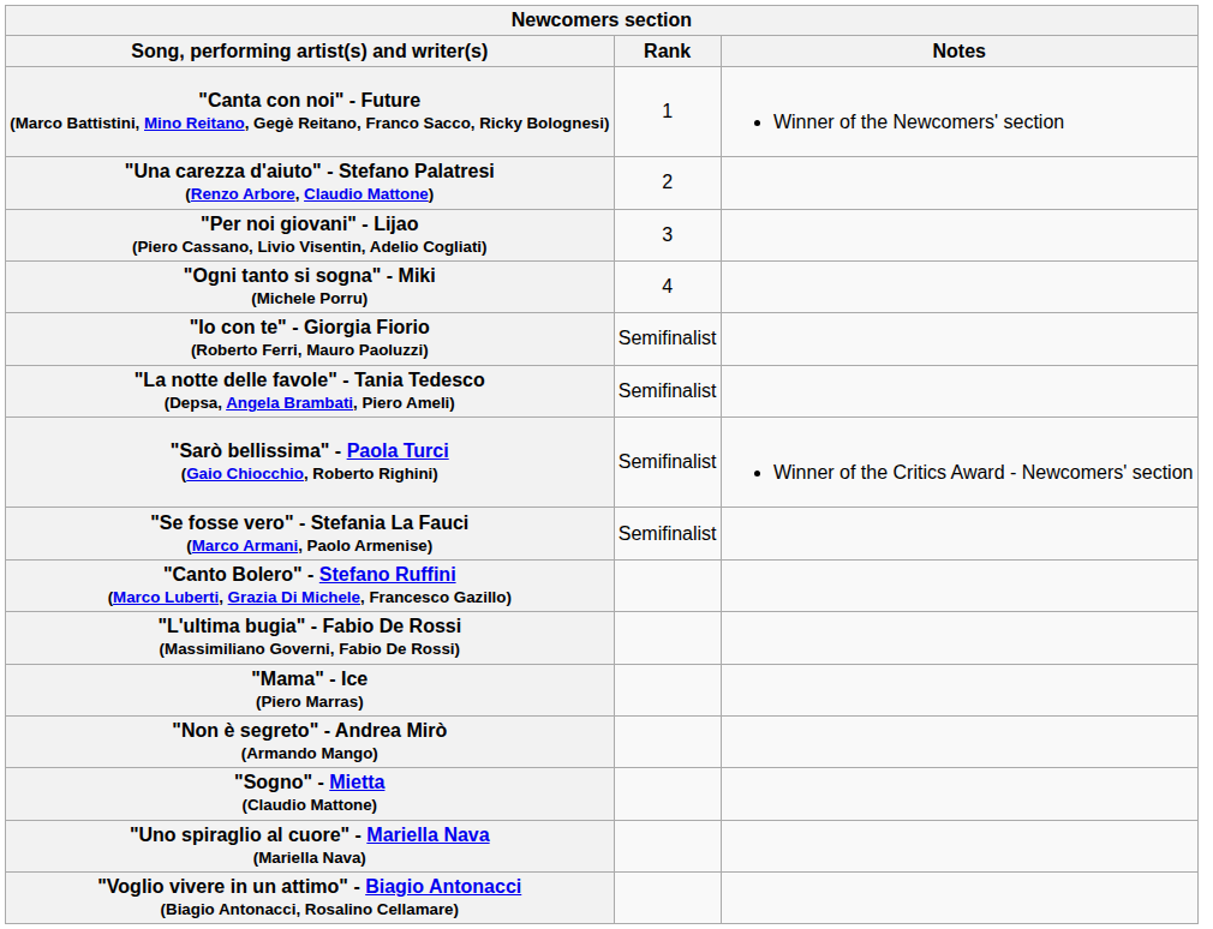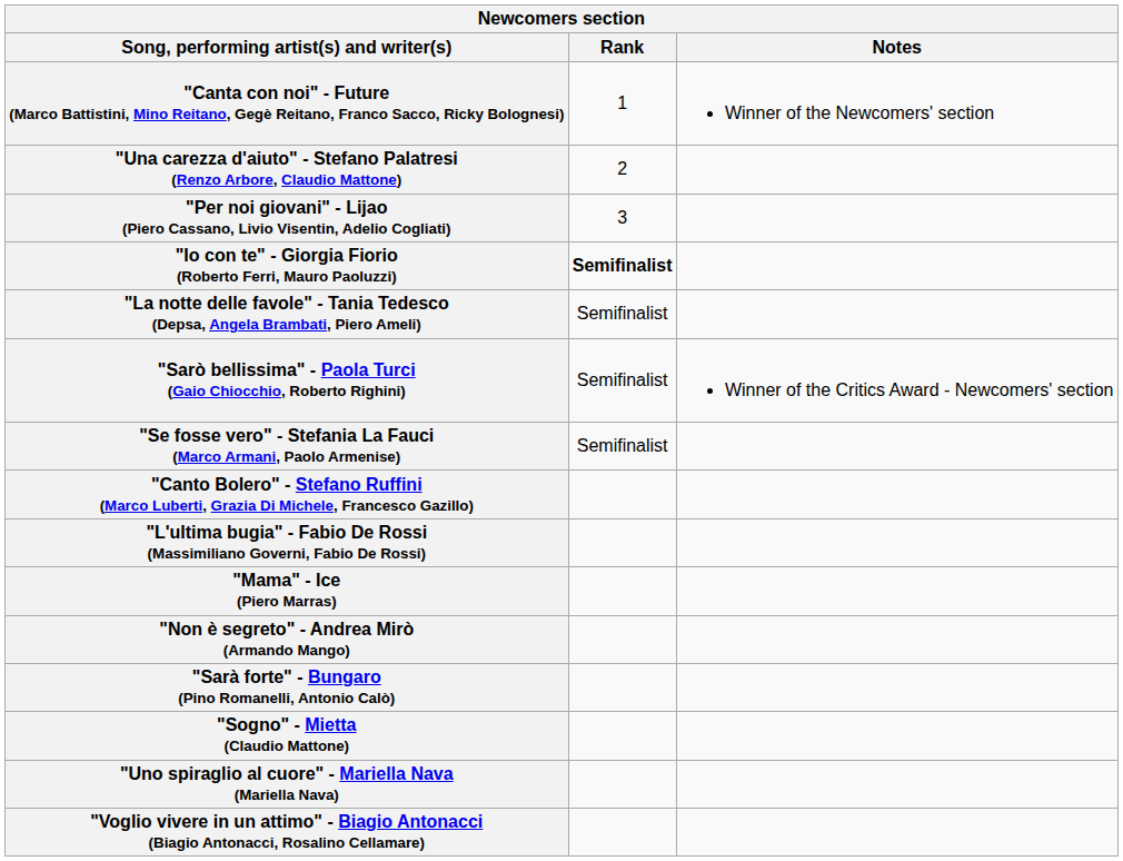 <table class="plainrowheaders wikitable">
 <tr>
 <th colspan="3">Newcomers section </th>
 </tr>
 <tr>
 <th>Song, performing artist(s) and writer(s)</th>
 <th>Rank</th>
 <th>Notes</th>
 </tr>
 <tr>
 <th scope="row">"Canta con noi" - Future   <br><small> (Marco Battistini, <a href='#'>Mino Reitano</a>, Gegè Reitano, Franco Sacco, Ricky Bolognesi)</small></th>
 <td style="text-align:center;">1</td>
 <td><br><ul><li>Winner of the Newcomers' section</li></ul></td>
 </tr>
 <tr>
 <th scope="row">"Una carezza d'aiuto" - Stefano Palatresi <br><small> (<a href='#'>Renzo Arbore</a>, <a href='#'>Claudio Mattone</a>)</small></th>
 <td style="text-align:center;">2</td>
 <td></td>
 </tr>
 <tr>
 <th scope="row">"Per noi giovani" - Lijao <br><small> (Piero Cassano, Livio Visentin, Adelio Cogliati)</small></th>
 <td style="text-align:center;">3</td>
 <td></td>
 </tr>
 <tr>
-<th scope="row">"Ogni tanto si sogna" -  Miki <br><small>  (Michele Porru)</small></th>
-<td style="text-align:center;">4</td>
-<td></td>
-</tr>
-<tr>
 <th scope="row">"Io con te" -   Giorgia Fiorio  <br><small> (Roberto Ferri, Mauro Paoluzzi)</small></th>
-<td style="text-align:center;">Semifinalist</td>
+<td style="text-align:center;"><strong>Semifinalist</strong></td>
 <td></td>
 </tr>
 <tr>
 <th scope="row">"La notte delle favole" - Tania Tedesco <br><small> (Depsa, <a href='#'>Angela Brambati</a>, Piero Ameli) </small></th>
 <td style="text-align:center;">Semifinalist</td>
 <td></td>
 </tr>
 <tr>
 <th scope="row">"Sarò bellissima" - <a href='#'>Paola Turci</a> <br><small> (<a href='#'>Gaio Chiocchio</a>, Roberto Righini) </small></th>
 <td style="text-align:center;">Semifinalist</td>
 <td><br><ul><li>Winner of the Critics Award - Newcomers' section</li></ul></td>
 </tr>
 <tr>
 <th scope="row">"Se fosse vero" -  Stefania La Fauci <br><small> (<a href='#'>Marco Armani</a>, Paolo Armenise) </small></th>
 <td style="text-align:center;">Semifinalist</td>
 <td></td>
 </tr>
 <tr>
 <th scope="row">"Canto Bolero" -  <a href='#'>Stefano Ruffini</a> <br><small> (<a href='#'>Marco Luberti</a>, <a href='#'>Grazia Di Michele</a>, Francesco Gazillo) </small></th>
 <td></td>
 <td></td>
 </tr>
 <tr>
 <th scope="row">"L'ultima bugia" - Fabio De Rossi  <br><small> (Massimiliano Governi, Fabio De Rossi) </small></th>
 <td></td>
 <td></td>
 </tr>
 <tr>
 <th scope="row">"Mama" - Ice <br><small> (Piero Marras) </small></th>
 <td></td>
 <td></td>
 </tr>
 <tr>
 <th scope="row">"Non è segreto" - Andrea Mirò <br><small> (Armando Mango) </small></th>
 <td></td>
 <td></td>
 </tr>
 <tr>
+<th scope="row">"Sarà forte" - <a href='#'>Bungaro</a> <br><small> (Pino Romanelli, Antonio Calò) </small></th>
+<td></td>
+<td></td>
+</tr>
+<tr>
 <th scope="row">"Sogno" - <a href='#'>Mietta</a> <br><small> (Claudio Mattone) </small></th>
 <td></td>
 <td></td>
 </tr>
 <tr>
 <th scope="row">"Uno spiraglio al cuore" - <a href='#'>Mariella Nava</a> <br><small> (Mariella Nava) </small></th>
 <td></td>
 <td></td>
 </tr>
 <tr>
 <th scope="row">"Voglio vivere in un attimo" - <a href='#'>Biagio Antonacci</a> <br><small> (Biagio Antonacci, Rosalino Cellamare)</small></th>
 <td></td>
 <td></td>
 </tr>
 <tr>
 </tr>
 </table>
